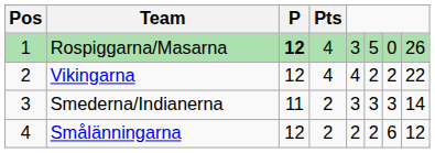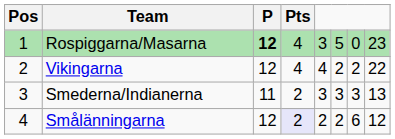 <table class="wikitable" style="font-size: 100%">
 <tr>
 <th width=20>Pos</th>
 <th width=200>Team</th>
 <th width=20>P</th>
 <th width=20>Pts</th>
 </tr>
 <tr align=center style="background:#ACE1AF;">
 <td>1</td>
 <td align="left">Rospiggarna/Masarna</td>
 <td><strong>12</strong></td>
 <td>4</td>
 <td>3</td>
 <td>5</td>
 <td>0</td>
-<td>26</td>
+<td>23</td>
 </tr>
 <tr align=center>
 <td>2</td>
 <td align="left"><a href='#'>Vikingarna</a></td>
 <td>12</td>
 <td>4</td>
 <td>4</td>
 <td>2</td>
 <td>2</td>
 <td>22</td>
 </tr>
 <tr align=center>
 <td>3</td>
 <td align="left">Smederna/Indianerna</td>
 <td>11</td>
 <td>2</td>
 <td>3</td>
 <td>3</td>
 <td>3</td>
-<td>14</td>
+<td>13</td>
 </tr>
 <tr align=center>
 <td>4</td>
 <td align="left"><a href='#'>Smålänningarna</a></td>
 <td>12</td>
-<td>2</td>
+<td style="background: lavender;">2</td>
 <td>2</td>
 <td>2</td>
 <td>6</td>
 <td>12</td>
 </tr>
 </table>
